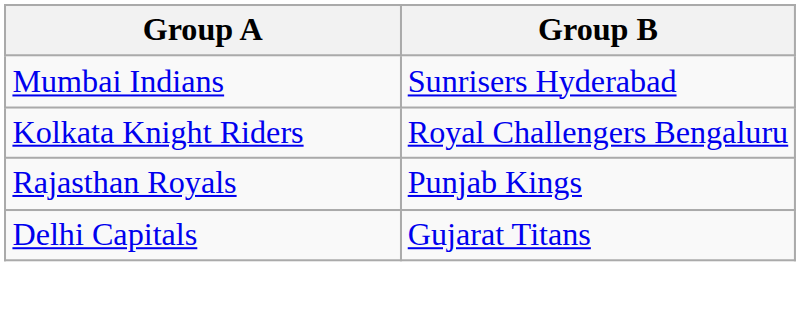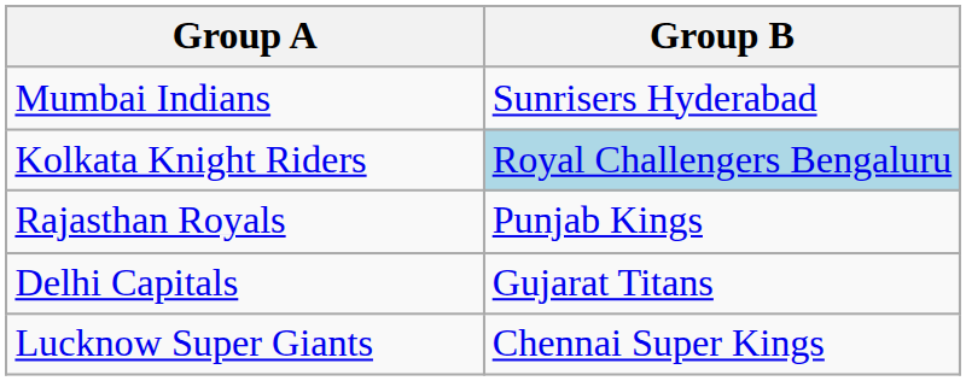 <table class="wikitable">
 <tr>
 <th style="width:50%;">Group A</th>
 <th style="width:50%;">Group B</th>
 </tr>
 <tr>
 <td><a href='#'>Mumbai Indians</a></td>
 <td><a href='#'>Sunrisers Hyderabad</a></td>
 </tr>
 <tr>
 <td><a href='#'>Kolkata Knight Riders</a></td>
-<td><a href='#'>Royal Challengers Bengaluru</a></td>
+<td style="background: lightblue;"><a href='#'>Royal Challengers Bengaluru</a></td>
 </tr>
 <tr>
 <td><a href='#'>Rajasthan Royals</a></td>
 <td><a href='#'>Punjab Kings</a></td>
 </tr>
 <tr>
 <td><a href='#'>Delhi Capitals</a></td>
 <td><a href='#'>Gujarat Titans</a></td>
 </tr>
+<tr>
+<td><a href='#'>Lucknow Super Giants</a></td>
+<td><a href='#'>Chennai Super Kings</a></td>
+</tr>
 </table>
